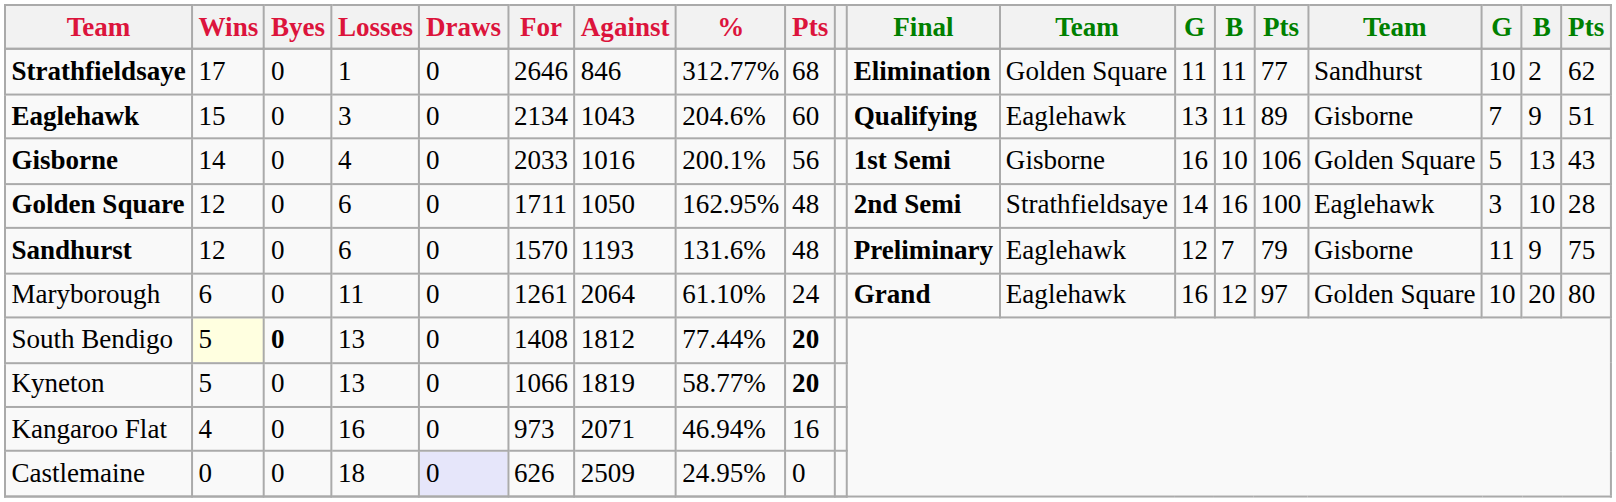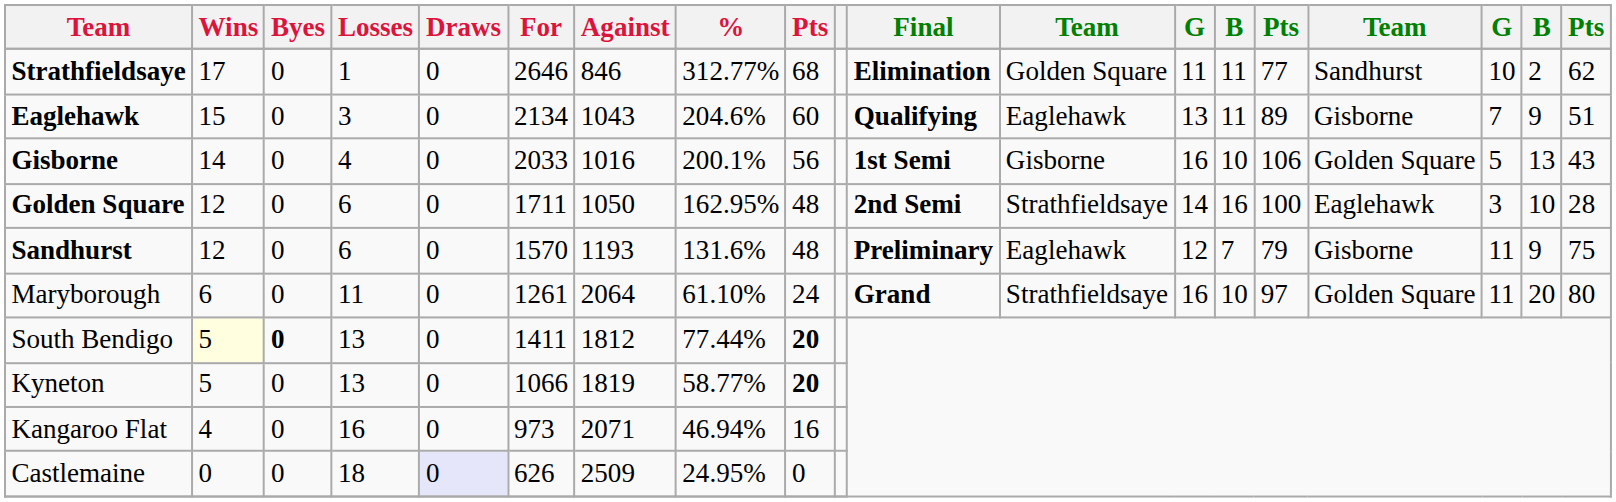 <table style="font-size: 85%; text-align: left;" class="wikitable">
 <tr>
 <th style="color:crimson">Team</th>
 <th style="color:crimson">Wins</th>
 <th style="color:crimson">Byes</th>
 <th style="color:crimson">Losses</th>
 <th style="color:crimson">Draws</th>
 <th style="color:crimson">For</th>
 <th style="color:crimson">Against</th>
 <th style="color:crimson">%</th>
 <th style="color:crimson">Pts</th>
 <th></th>
 <th style="color:green">Final</th>
 <th style="color:green">Team</th>
 <th style="color:green">G</th>
 <th style="color:green">B</th>
 <th style="color:green">Pts</th>
 <th style="color:green">Team</th>
 <th style="color:green">G</th>
 <th style="color:green">B</th>
 <th style="color:green">Pts</th>
 </tr>
 <tr>
 </tr>
 <tr>
 </tr>
 <tr>
 <td><strong>	Strathfieldsaye	</strong></td>
 <td>17</td>
 <td>0</td>
 <td>1</td>
 <td>0</td>
 <td>2646</td>
 <td>846</td>
 <td>312.77%</td>
 <td>68</td>
 <td></td>
 <td><strong>Elimination</strong></td>
 <td>Golden Square</td>
 <td>11</td>
 <td>11</td>
 <td>77</td>
 <td>Sandhurst</td>
 <td>10</td>
 <td>2</td>
 <td>62</td>
 </tr>
 <tr>
 <td><strong>	Eaglehawk	</strong></td>
 <td>15</td>
 <td>0</td>
 <td>3</td>
 <td>0</td>
 <td>2134</td>
 <td>1043</td>
 <td>204.6%</td>
 <td>60</td>
 <td></td>
 <td><strong>Qualifying</strong></td>
 <td>Eaglehawk</td>
 <td>13</td>
 <td>11</td>
 <td>89</td>
 <td>Gisborne</td>
 <td>7</td>
 <td>9</td>
 <td>51</td>
 </tr>
 <tr>
 <td><strong>	Gisborne	</strong></td>
 <td>14</td>
 <td>0</td>
 <td>4</td>
 <td>0</td>
 <td>2033</td>
 <td>1016</td>
 <td>200.1%</td>
 <td>56</td>
 <td></td>
 <td><strong>1st Semi</strong></td>
 <td>Gisborne</td>
 <td>16</td>
 <td>10</td>
 <td>106</td>
 <td>Golden Square</td>
 <td>5</td>
 <td>13</td>
 <td>43</td>
 </tr>
 <tr>
 <td><strong>	Golden Square	</strong></td>
 <td>12</td>
 <td>0</td>
 <td>6</td>
 <td>0</td>
 <td>1711</td>
 <td>1050</td>
 <td>162.95%</td>
 <td>48</td>
 <td></td>
 <td><strong>2nd Semi</strong></td>
 <td>Strathfieldsaye</td>
 <td>14</td>
 <td>16</td>
 <td>100</td>
 <td>Eaglehawk</td>
 <td>3</td>
 <td>10</td>
 <td>28</td>
 </tr>
 <tr>
 <td><strong>	Sandhurst	</strong></td>
 <td>12</td>
 <td>0</td>
 <td>6</td>
 <td>0</td>
 <td>1570</td>
 <td>1193</td>
 <td>131.6%</td>
 <td>48</td>
 <td></td>
 <td><strong>Preliminary</strong></td>
 <td>Eaglehawk</td>
 <td>12</td>
 <td>7</td>
 <td>79</td>
 <td>Gisborne</td>
 <td>11</td>
 <td>9</td>
 <td>75</td>
 </tr>
 <tr>
 <td>Maryborough</td>
 <td>6</td>
 <td>0</td>
 <td>11</td>
 <td>0</td>
 <td>1261</td>
 <td>2064</td>
 <td>61.10%</td>
 <td>24</td>
 <td></td>
 <td><strong>Grand</strong></td>
-<td>Eaglehawk</td>
+<td>Strathfieldsaye</td>
 <td>16</td>
-<td>12</td>
+<td>10</td>
 <td>97</td>
 <td>Golden Square</td>
-<td>10</td>
+<td>11</td>
 <td>20</td>
 <td>80</td>
 </tr>
 <tr>
 <td>South Bendigo</td>
 <td style="background: lightyellow;">5</td>
 <td><strong>0</strong></td>
 <td>13</td>
 <td>0</td>
-<td>1408</td>
+<td>1411</td>
 <td>1812</td>
 <td>77.44%</td>
 <td><strong>20</strong></td>
 <td></td>
 </tr>
 <tr>
 <td>Kyneton</td>
 <td>5</td>
 <td>0</td>
 <td>13</td>
 <td>0</td>
 <td>1066</td>
 <td>1819</td>
 <td>58.77%</td>
 <td><strong>20</strong></td>
 <td></td>
 </tr>
 <tr>
 <td>Kangaroo Flat</td>
 <td>4</td>
 <td>0</td>
 <td>16</td>
 <td>0</td>
 <td>973</td>
 <td>2071</td>
 <td>46.94%</td>
 <td>16</td>
 <td></td>
 </tr>
 <tr>
 <td>Castlemaine</td>
 <td>0</td>
 <td>0</td>
 <td>18</td>
 <td style="background: lavender;">0</td>
 <td>626</td>
 <td>2509</td>
 <td>24.95%</td>
 <td>0</td>
 <td></td>
 </tr>
 <tr>
 </tr>
 </table>
